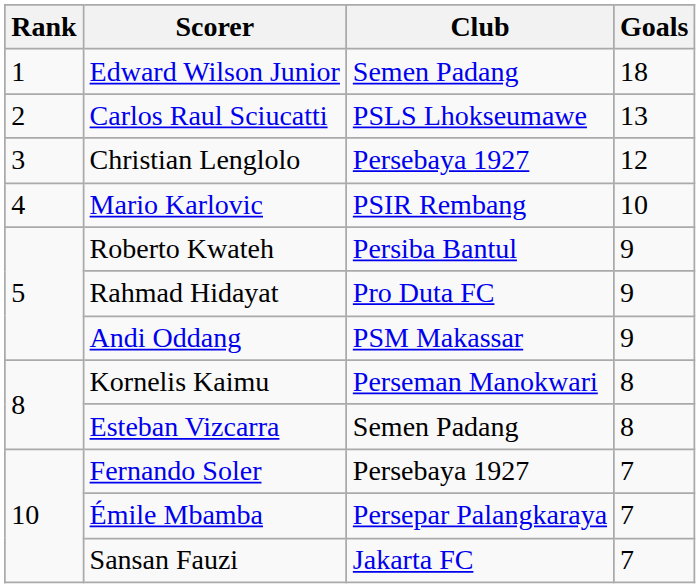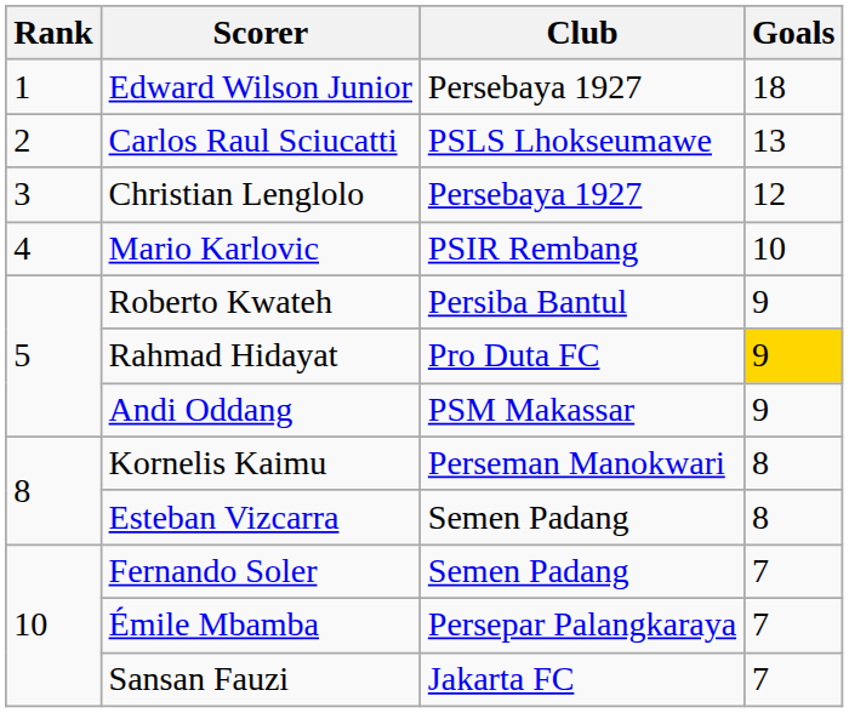 <table class="wikitable">
 <tr>
 <th>Rank</th>
 <th>Scorer</th>
 <th>Club</th>
 <th>Goals</th>
 </tr>
 <tr>
 <td rowspan="1">1</td>
 <td><a href='#'>Edward Wilson Junior</a></td>
-<td><a href='#'>Semen Padang</a></td>
+<td>Persebaya 1927</td>
 <td>18</td>
 </tr>
 <tr>
 <td rowspan="1">2</td>
 <td><a href='#'>Carlos Raul Sciucatti</a></td>
 <td><a href='#'>PSLS Lhokseumawe</a></td>
 <td>13</td>
 </tr>
 <tr>
 <td rowspan="1">3</td>
 <td>Christian Lenglolo</td>
 <td><a href='#'>Persebaya 1927</a></td>
 <td>12</td>
 </tr>
 <tr>
 <td rowspan="1">4</td>
 <td><a href='#'>Mario Karlovic</a></td>
 <td><a href='#'>PSIR Rembang</a></td>
 <td>10</td>
 </tr>
 <tr>
 <td rowspan="3">5</td>
 <td>Roberto Kwateh</td>
 <td><a href='#'>Persiba Bantul</a></td>
 <td>9</td>
 </tr>
 <tr>
 <td>Rahmad Hidayat</td>
 <td><a href='#'>Pro Duta FC</a></td>
-<td>9</td>
+<td style="background: gold;">9</td>
 </tr>
 <tr>
 <td><a href='#'>Andi Oddang</a></td>
 <td><a href='#'>PSM Makassar</a></td>
 <td>9</td>
 </tr>
 <tr>
 <td rowspan="2">8</td>
 <td>Kornelis Kaimu</td>
 <td><a href='#'>Perseman Manokwari</a></td>
 <td>8</td>
 </tr>
 <tr>
 <td><a href='#'>Esteban Vizcarra</a></td>
 <td>Semen Padang</td>
 <td>8</td>
 </tr>
 <tr>
 <td rowspan="3">10</td>
 <td><a href='#'>Fernando Soler</a></td>
-<td>Persebaya 1927</td>
+<td><a href='#'>Semen Padang</a></td>
 <td>7</td>
 </tr>
 <tr>
 <td><a href='#'>Émile Mbamba</a></td>
 <td><a href='#'>Persepar Palangkaraya</a></td>
 <td>7</td>
 </tr>
 <tr>
 <td>Sansan Fauzi</td>
 <td><a href='#'>Jakarta FC</a></td>
 <td>7</td>
 </tr>
 </table>
